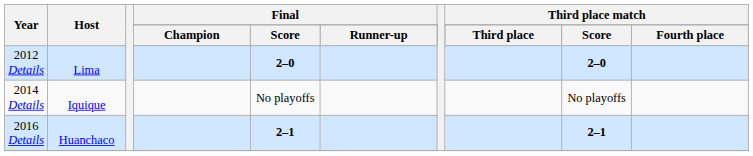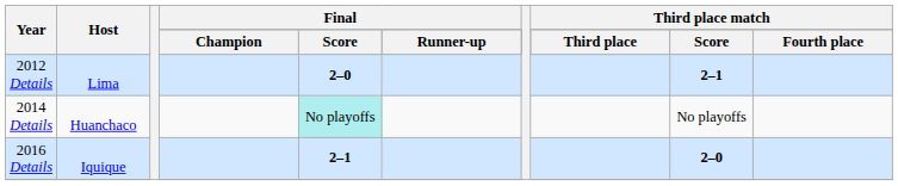 <table class="wikitable" style="font-size:90%; width: 98%; text-align: center;">
 <tr bgcolor=#C1D8FF>
 <th rowspan=2 width=5%>Year</th>
 <th rowspan=2 width=10%>Host</th>
 <th width=1% rowspan=100 bgcolor=ffffff></th>
 <th colspan=3>Final</th>
 <th width=1% rowspan=100 bgcolor=ffffff></th>
 <th colspan=3>Third place match</th>
 </tr>
 <tr bgcolor=FEF>
 <th width=15%>Champion</th>
 <th width=9%>Score</th>
 <th width=15%>Runner-up</th>
 <th width=15%>Third place</th>
 <th width=9%>Score</th>
 <th width=15%>Fourth place</th>
 </tr>
 <tr bgcolor=#D0E7FF>
 <td>2012<br><em><a href='#'>Details</a></em></td>
 <td><br><a href='#'>Lima</a></td>
 <td><strong></strong></td>
 <td><strong> 2–0 </strong></td>
 <td></td>
 <td></td>
-<td><strong> 2–0 </strong></td>
+<td><strong> 2–1 </strong></td>
 <td></td>
 </tr>
 <tr>
 <td>2014<br><em><a href='#'>Details</a></em></td>
-<td><br><a href='#'>Iquique</a></td>
+<td><br><a href='#'>Huanchaco</a></td>
 <td><strong></strong></td>
-<td><span>No playoffs</span></td>
+<td style="background: paleturquoise;"><span>No playoffs</span></td>
 <td></td>
 <td></td>
 <td><span>No playoffs</span></td>
 <td></td>
 </tr>
 <tr bgcolor=#D0E7FF>
 <td>2016<br><em><a href='#'>Details</a></em></td>
-<td><br><a href='#'>Huanchaco</a></td>
+<td><br><a href='#'>Iquique</a></td>
 <td><strong></strong></td>
 <td><strong> 2–1 </strong></td>
 <td></td>
 <td></td>
-<td><strong> 2–1 </strong></td>
+<td><strong> 2–0 </strong></td>
 <td></td>
 </tr>
 <tr>
 </tr>
 </table>
